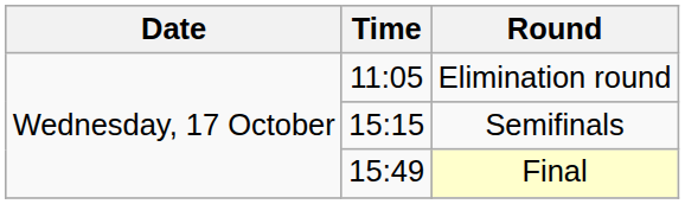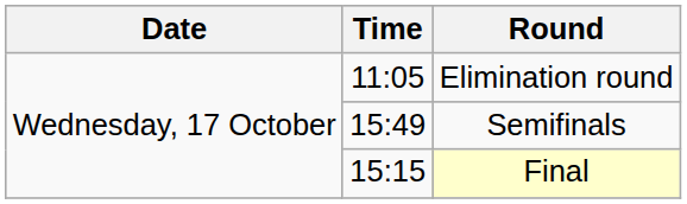 <table class = "wikitable" style="text-align:center;">
 <tr>
 <th>Date</th>
 <th>Time</th>
 <th>Round</th>
 </tr>
 <tr>
 <td rowspan=3>Wednesday, 17 October</td>
 <td>11:05</td>
 <td>Elimination round</td>
 </tr>
 <tr>
-<td>15:15</td>
+<td>15:49</td>
 <td>Semifinals</td>
 </tr>
 <tr>
-<td>15:49</td>
+<td>15:15</td>
 <td bgcolor=ffffcc>Final</td>
 </tr>
 </table>
